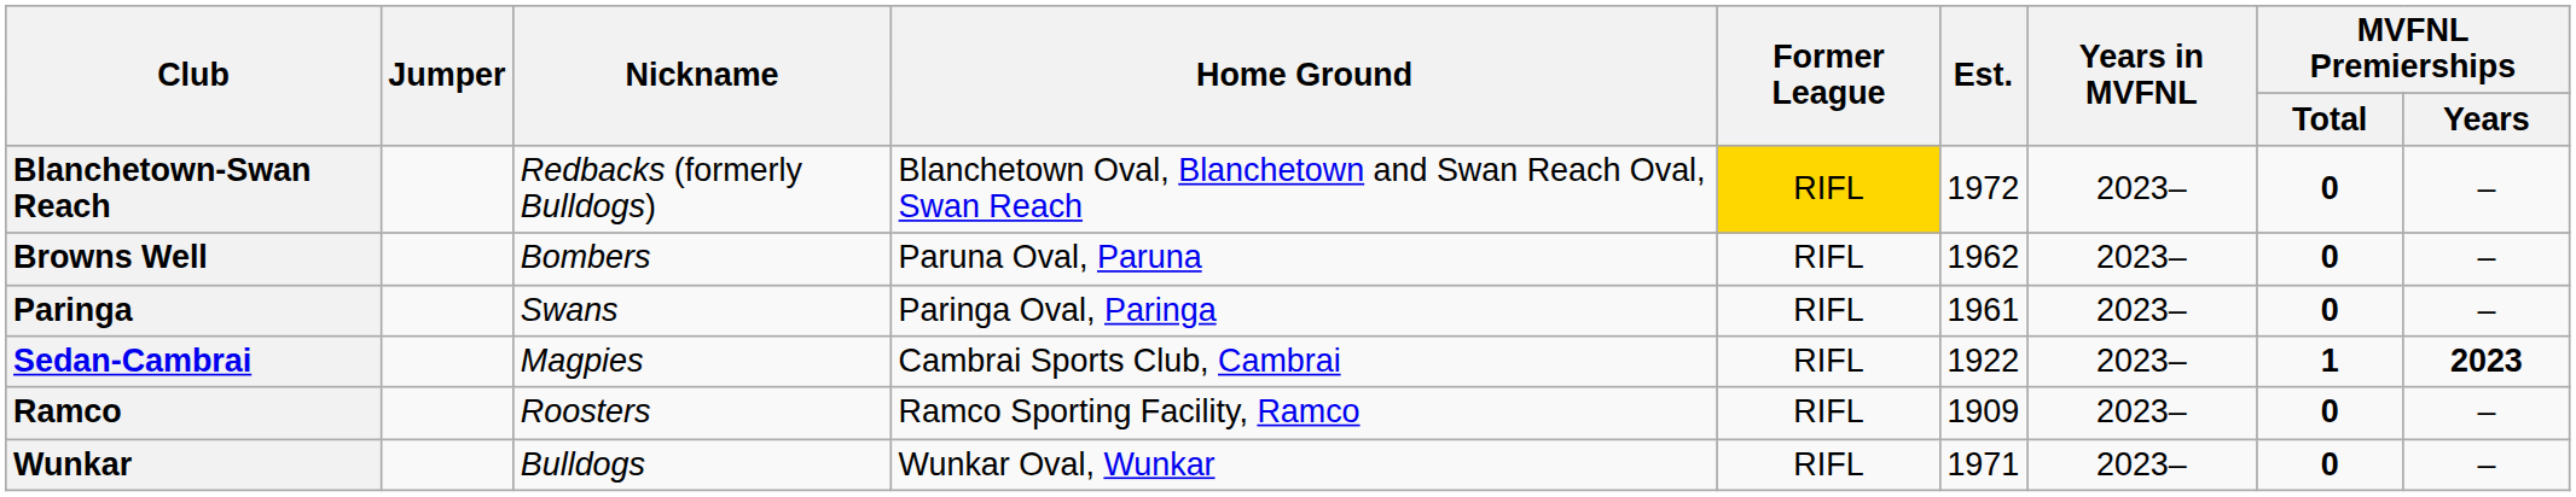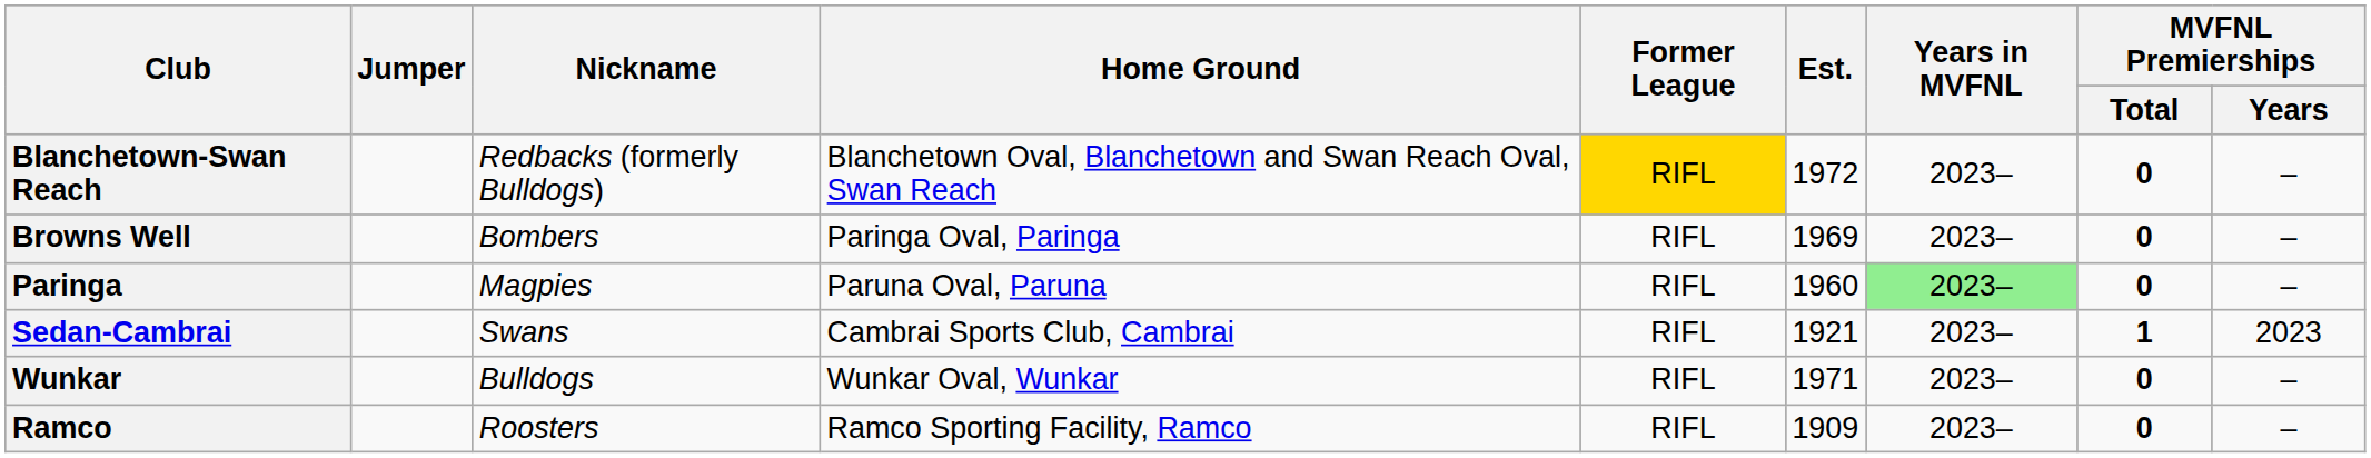 <table class="wikitable sortable mw-collapsible mw-collapsed" style="width:100%">
 <tr>
 <th rowspan="2">Club</th>
 <th rowspan="2">Jumper</th>
 <th rowspan="2">Nickname</th>
 <th rowspan="2">Home Ground</th>
 <th rowspan="2">Former League</th>
 <th rowspan="2">Est.</th>
 <th rowspan="2">Years in MVFNL</th>
 <th colspan="2">MVFNL Premierships</th>
 </tr>
 <tr>
 <th>Total</th>
 <th>Years</th>
 </tr>
 <tr>
 <th style="text-align:left">Blanchetown-Swan Reach</th>
 <td></td>
 <td><em>Redbacks</em> (formerly <em>Bulldogs</em>)</td>
 <td>Blanchetown Oval, <a href='#'>Blanchetown</a> and Swan Reach Oval, <a href='#'>Swan Reach</a></td>
 <td align="center" style="background: gold;">RIFL</td>
 <td align="center">1972</td>
 <td align="center">2023–</td>
 <td align="center"><strong>0</strong></td>
 <td align="center">–</td>
 </tr>
 <tr>
 <th style="text-align:left">Browns Well</th>
 <td></td>
 <td><em>Bombers</em></td>
-<td>Paruna Oval, <a href='#'>Paruna</a></td>
+<td>Paringa Oval, <a href='#'>Paringa</a></td>
 <td align="center">RIFL</td>
-<td align="center">1962</td>
+<td align="center">1969</td>
 <td align="center">2023–</td>
 <td align="center"><strong>0</strong></td>
 <td align="center">–</td>
 </tr>
 <tr>
 <th style="text-align:left">Paringa</th>
 <td></td>
-<td><em>Swans</em></td>
-<td>Paringa Oval, <a href='#'>Paringa</a></td>
+<td><em>Magpies</em></td>
+<td>Paruna Oval, <a href='#'>Paruna</a></td>
 <td align="center">RIFL</td>
-<td align="center">1961</td>
-<td align="center">2023–</td>
+<td align="center">1960</td>
+<td align="center" style="background: lightgreen;">2023–</td>
 <td align="center"><strong>0</strong></td>
 <td align="center">–</td>
 </tr>
 <tr>
 <th style="text-align:left"><a href='#'>Sedan-Cambrai</a></th>
 <td></td>
-<td><em>Magpies</em></td>
+<td><em>Swans</em></td>
 <td>Cambrai Sports Club, <a href='#'>Cambrai</a></td>
 <td align="center">RIFL</td>
-<td align="center">1922</td>
+<td align="center">1921</td>
 <td align="center">2023–</td>
 <td align="center"><strong>1</strong></td>
-<td align="center"><strong>2023</strong></td>
+<td align="center">2023</td>
+</tr>
+<tr>
+<th style="text-align:left">Wunkar</th>
+<td></td>
+<td><em>Bulldogs</em></td>
+<td>Wunkar Oval, <a href='#'>Wunkar</a></td>
+<td align="center">RIFL</td>
+<td align="center">1971</td>
+<td align="center">2023–</td>
+<td align="center"><strong>0</strong></td>
+<td align="center">–</td>
 </tr>
 <tr>
 <th style="text-align:left">Ramco</th>
 <td></td>
 <td><em>Roosters</em></td>
 <td>Ramco Sporting Facility, <a href='#'>Ramco</a></td>
 <td align="center">RIFL</td>
 <td align="center">1909</td>
 <td align="center">2023–</td>
 <td align="center"><strong>0</strong></td>
 <td align="center">–</td>
 </tr>
-<tr>
-<th style="text-align:left">Wunkar</th>
-<td></td>
-<td><em>Bulldogs</em></td>
-<td>Wunkar Oval, <a href='#'>Wunkar</a></td>
-<td align="center">RIFL</td>
-<td align="center">1971</td>
-<td align="center">2023–</td>
-<td align="center"><strong>0</strong></td>
-<td align="center">–</td>
-</tr>
 </table>
